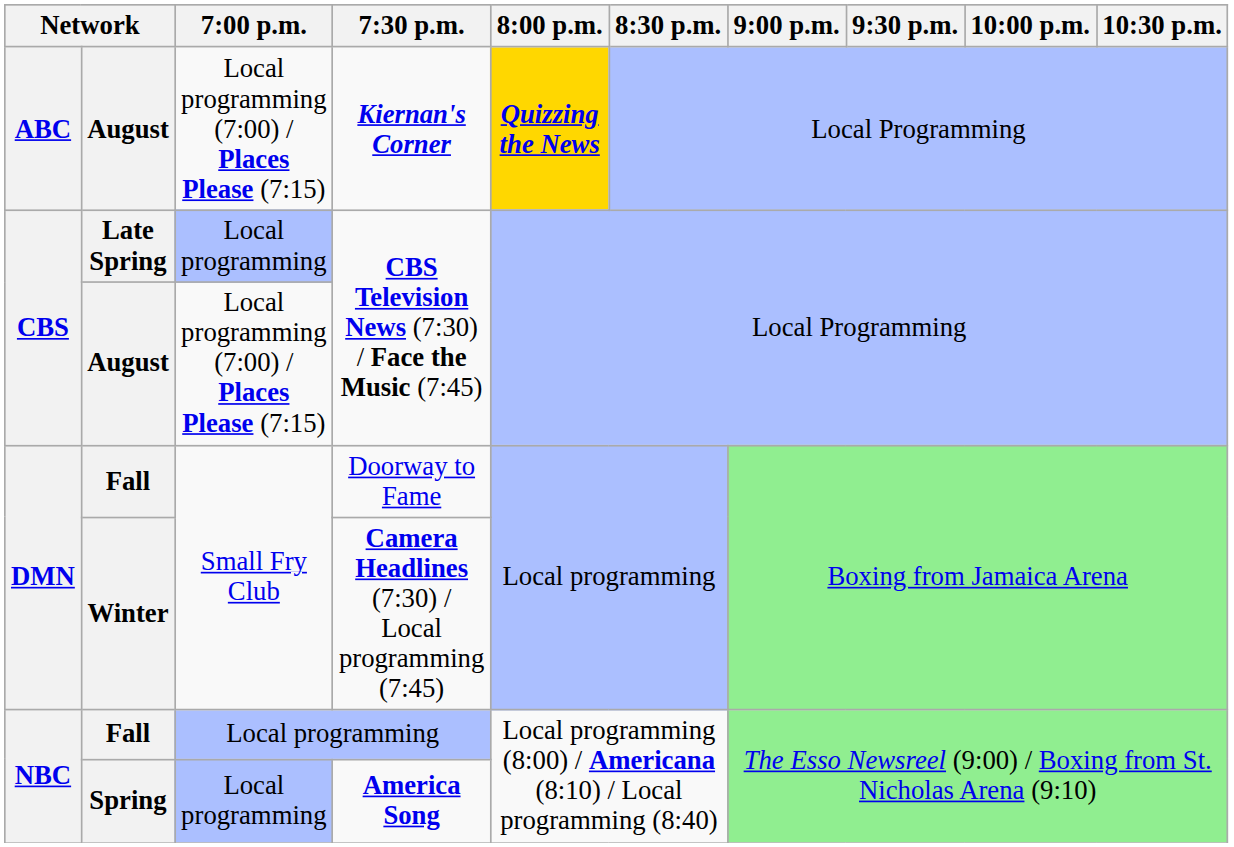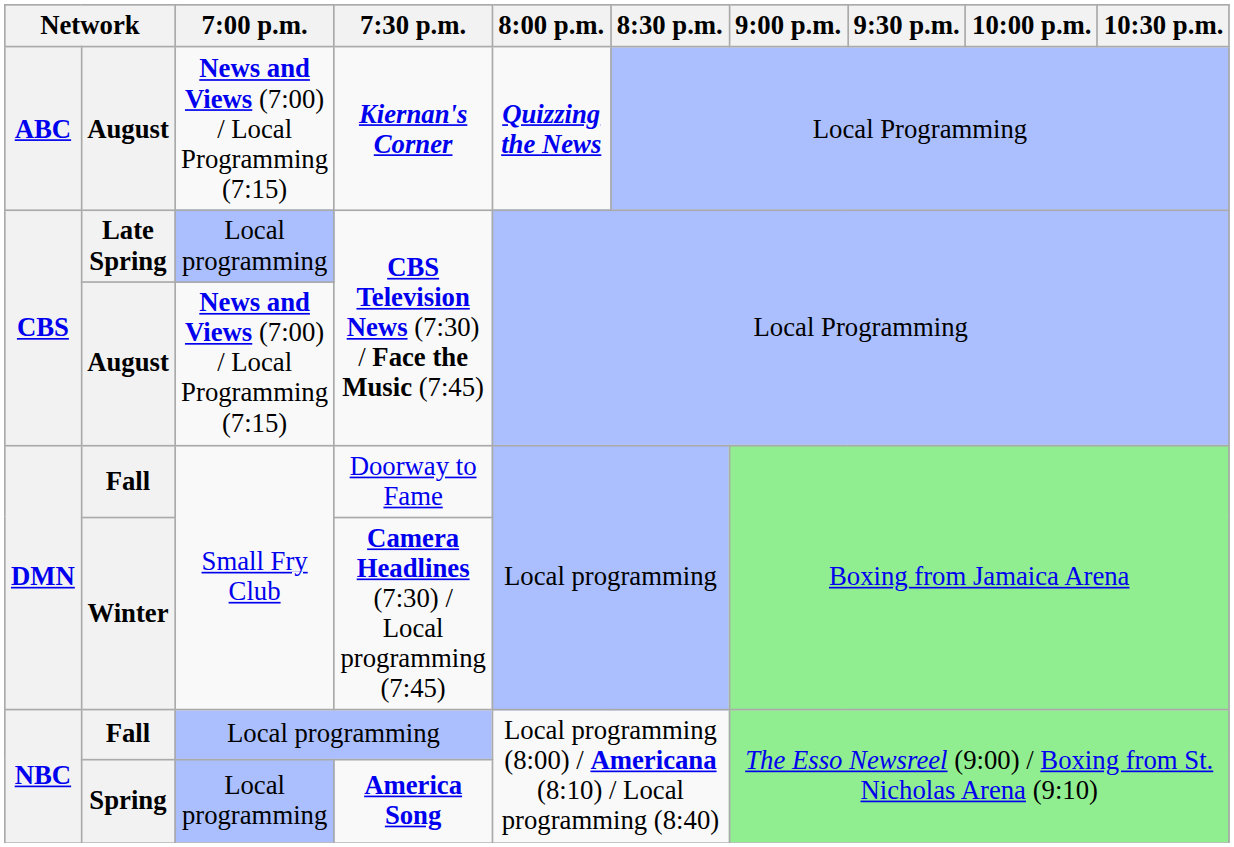 <table class="wikitable" style="width:100%;margin-right:0;text-align:center">
 <tr>
 <th style="width:13%;" colspan=2>Network</th>
 <th style="width:11.5%;">7:00 p.m.</th>
 <th style="width:11.5%;">7:30 p.m.</th>
 <th style="width:11.5%;">8:00 p.m.</th>
 <th style="width:11.5%;">8:30 p.m.</th>
 <th style="width:11.5%;">9:00 p.m.</th>
 <th style="width:11.5%;">9:30 p.m.</th>
 <th style="width:10%;">10:00 p.m.</th>
 <th style="width:10%;">10:30 p.m.</th>
 </tr>
 <tr>
 <th><a href='#'>ABC</a></th>
 <th>August</th>
-<td>Local programming (7:00) / <strong><a href='#'>Places Please</a></strong> (7:15)</td>
+<td><strong><a href='#'>News and Views</a></strong> (7:00) / Local Programming (7:15)</td>
 <td><strong><em><a href='#'>Kiernan's Corner</a></em></strong></td>
-<td style="background: gold;"><strong><em><a href='#'>Quizzing the News</a></em></strong></td>
+<td><strong><em><a href='#'>Quizzing the News</a></em></strong></td>
 <td style="background:#abbfff;" colspan="5">Local Programming</td>
 </tr>
 <tr>
 <th rowspan=2><a href='#'>CBS</a></th>
 <th>Late Spring</th>
 <td style="background:#abbfff;">Local programming</td>
 <td rowspan=2><strong><a href='#'>CBS Television News</a></strong> (7:30) / <strong>Face the Music</strong> (7:45)</td>
 <td rowspan="2" style="background:#abbfff;" colspan="6">Local Programming</td>
 </tr>
 <tr>
 <th>August</th>
-<td>Local programming (7:00) / <strong><a href='#'>Places Please</a></strong> (7:15)</td>
+<td><strong><a href='#'>News and Views</a></strong> (7:00) / Local Programming (7:15)</td>
 </tr>
 <tr>
 <th rowspan="2"><a href='#'>DMN</a></th>
 <th>Fall</th>
 <td rowspan=2><a href='#'>Small Fry Club</a></td>
 <td><a href='#'>Doorway to Fame</a></td>
 <td rowspan="2" colspan="2" style="background:#abbfff;">Local programming</td>
 <td rowspan="2" colspan="4" style="background:lightgreen;"><a href='#'>Boxing from Jamaica Arena</a></td>
 </tr>
 <tr>
 <th>Winter</th>
 <td><strong><a href='#'>Camera Headlines</a></strong> (7:30) / Local programming (7:45)</td>
 </tr>
 <tr>
 <th rowspan="2"><a href='#'>NBC</a></th>
 <th>Fall</th>
 <td colspan="2" style="background:#abbfff;">Local programming</td>
 <td rowspan=2 colspan="2">Local programming (8:00) / <strong><a href='#'>Americana</a></strong> (8:10) / Local programming (8:40)</td>
 <td rowspan="2" colspan="4" style="background:lightgreen;"><em><a href='#'>The Esso Newsreel</a></em> (9:00) / <a href='#'>Boxing from St. Nicholas Arena</a> (9:10)</td>
 </tr>
 <tr>
 <th>Spring</th>
 <td style="background:#abbfff;">Local programming</td>
 <td><strong><a href='#'>America Song</a></strong></td>
 </tr>
 </table>
